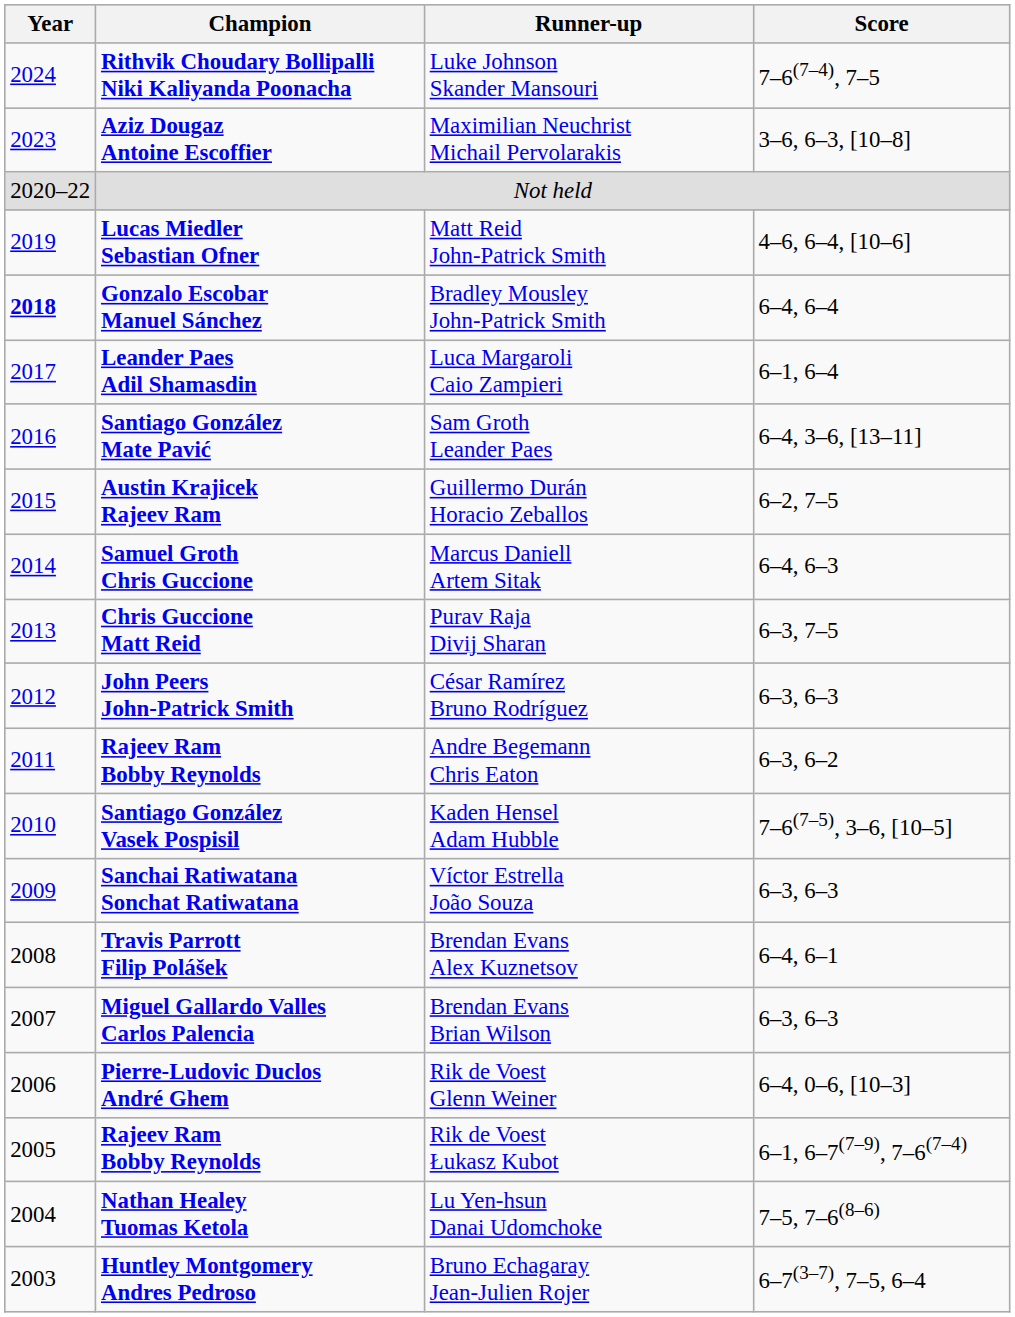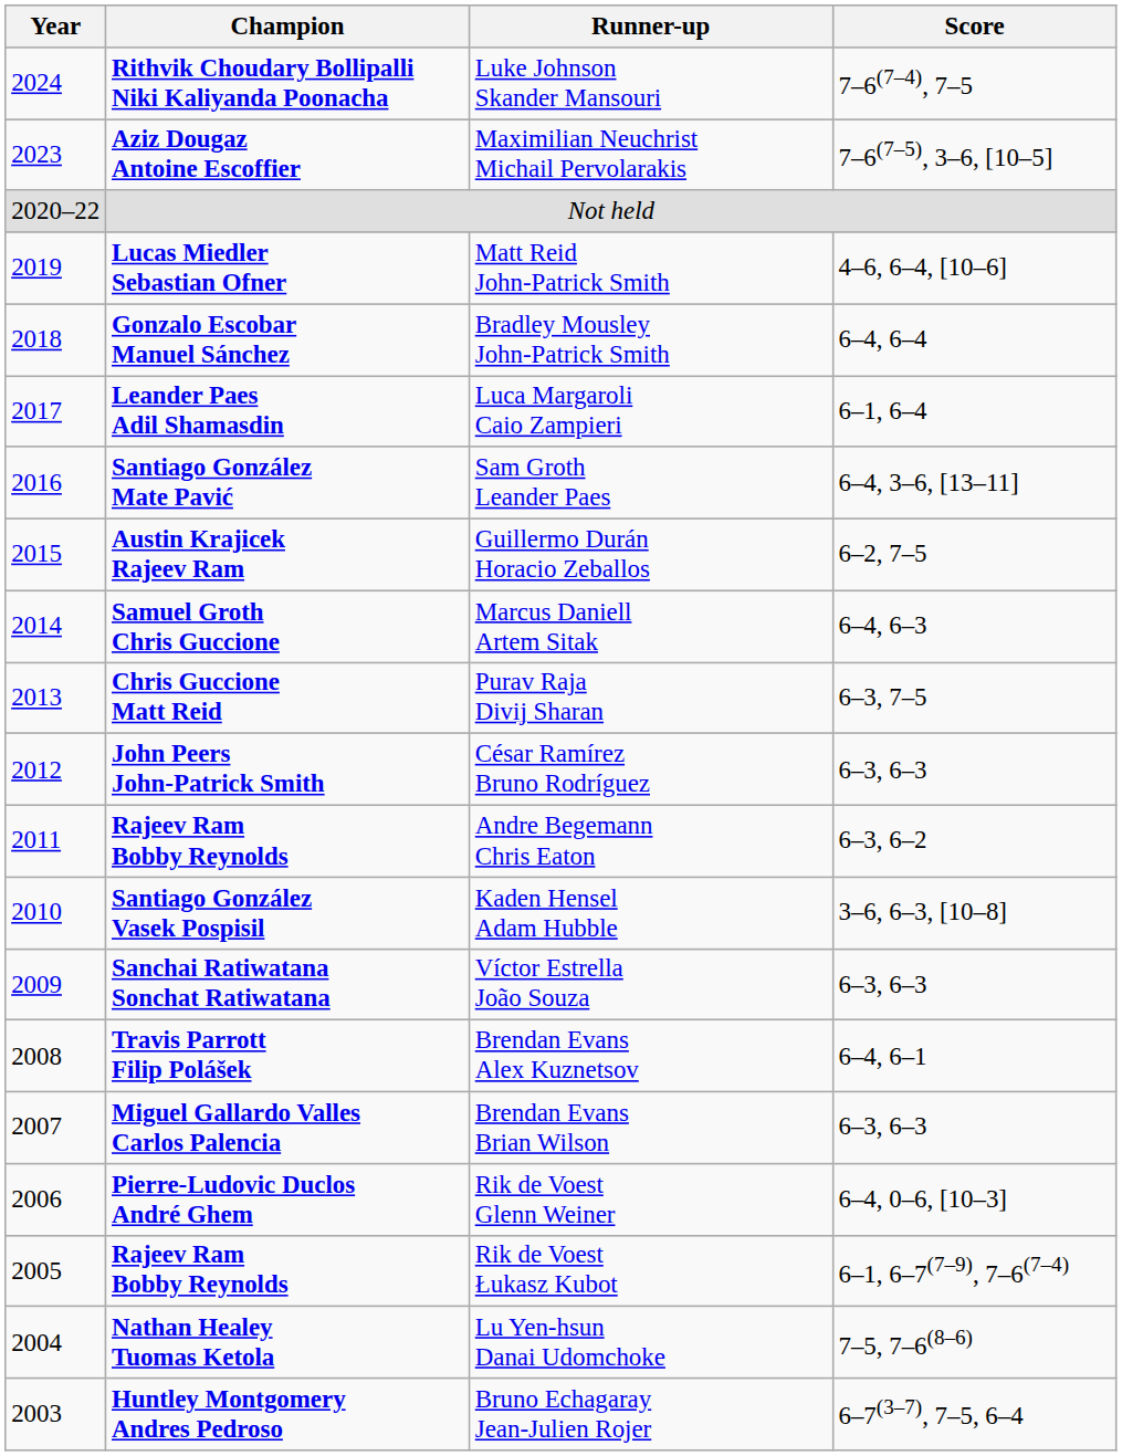 <table class="wikitable" style="font-size:90%">
 <tr>
 <th>Year</th>
 <th width="200">Champion</th>
 <th width="200">Runner-up</th>
 <th width="155">Score</th>
 </tr>
 <tr>
 <td><a href='#'>2024</a></td>
 <td> <strong><a href='#'>Rithvik Choudary Bollipalli</a></strong><br> <strong><a href='#'>Niki Kaliyanda Poonacha</a></strong></td>
 <td> <a href='#'>Luke Johnson</a><br> <a href='#'>Skander Mansouri</a></td>
 <td>7–6<sup>(7–4)</sup>, 7–5</td>
 </tr>
 <tr>
 <td><a href='#'>2023</a></td>
 <td> <strong><a href='#'>Aziz Dougaz</a></strong><br> <strong><a href='#'>Antoine Escoffier</a></strong></td>
 <td> <a href='#'>Maximilian Neuchrist</a><br> <a href='#'>Michail Pervolarakis</a></td>
-<td>3–6, 6–3, [10–8]</td>
+<td>7–6<sup>(7–5)</sup>, 3–6, [10–5]</td>
 </tr>
 <tr>
 <td style=background:#dfdfdf>2020–22</td>
 <td colspan=3 align=center style=background:#dfdfdf><em>Not held</em></td>
 </tr>
 <tr>
 <td><a href='#'>2019</a></td>
 <td> <strong><a href='#'>Lucas Miedler</a></strong><br> <strong><a href='#'>Sebastian Ofner</a></strong></td>
 <td> <a href='#'>Matt Reid</a><br> <a href='#'>John-Patrick Smith</a></td>
 <td>4–6, 6–4, [10–6]</td>
 </tr>
 <tr>
-<td><strong><a href='#'>2018</a></strong></td>
+<td><a href='#'>2018</a></td>
 <td> <strong><a href='#'>Gonzalo Escobar</a></strong><br> <strong><a href='#'>Manuel Sánchez</a></strong></td>
 <td> <a href='#'>Bradley Mousley</a><br> <a href='#'>John-Patrick Smith</a></td>
 <td>6–4, 6–4</td>
 </tr>
 <tr>
 <td><a href='#'>2017</a></td>
 <td> <strong><a href='#'>Leander Paes</a></strong><br> <strong><a href='#'>Adil Shamasdin</a></strong></td>
 <td> <a href='#'>Luca Margaroli</a><br> <a href='#'>Caio Zampieri</a></td>
 <td>6–1, 6–4</td>
 </tr>
 <tr>
 <td><a href='#'>2016</a></td>
 <td> <strong><a href='#'>Santiago González</a></strong><br> <strong><a href='#'>Mate Pavić</a></strong></td>
 <td> <a href='#'>Sam Groth</a><br> <a href='#'>Leander Paes</a></td>
 <td>6–4, 3–6, [13–11]</td>
 </tr>
 <tr>
 <td><a href='#'>2015</a></td>
 <td> <strong><a href='#'>Austin Krajicek</a><br> <a href='#'>Rajeev Ram</a></strong></td>
 <td> <a href='#'>Guillermo Durán</a><br> <a href='#'>Horacio Zeballos</a></td>
 <td>6–2, 7–5</td>
 </tr>
 <tr>
 <td><a href='#'>2014</a></td>
 <td> <strong><a href='#'>Samuel Groth</a></strong><br> <strong><a href='#'>Chris Guccione</a></strong></td>
 <td> <a href='#'>Marcus Daniell</a><br> <a href='#'>Artem Sitak</a></td>
 <td>6–4, 6–3</td>
 </tr>
 <tr>
 <td><a href='#'>2013</a></td>
 <td> <strong><a href='#'>Chris Guccione</a></strong><br> <strong><a href='#'>Matt Reid</a></strong></td>
 <td> <a href='#'>Purav Raja</a><br> <a href='#'>Divij Sharan</a></td>
 <td>6–3, 7–5</td>
 </tr>
 <tr>
 <td><a href='#'>2012</a></td>
 <td> <strong><a href='#'>John Peers</a></strong><br> <strong><a href='#'>John-Patrick Smith</a></strong></td>
 <td> <a href='#'>César Ramírez</a><br> <a href='#'>Bruno Rodríguez</a></td>
 <td>6–3, 6–3</td>
 </tr>
 <tr>
 <td><a href='#'>2011</a></td>
 <td> <strong><a href='#'>Rajeev Ram</a></strong><br> <strong><a href='#'>Bobby Reynolds</a></strong></td>
 <td> <a href='#'>Andre Begemann</a><br> <a href='#'>Chris Eaton</a></td>
 <td>6–3, 6–2</td>
 </tr>
 <tr>
 <td><a href='#'>2010</a></td>
 <td> <strong><a href='#'>Santiago González</a></strong><br> <strong><a href='#'>Vasek Pospisil</a></strong></td>
 <td> <a href='#'>Kaden Hensel</a><br> <a href='#'>Adam Hubble</a></td>
-<td>7–6<sup>(7–5)</sup>, 3–6, [10–5]</td>
+<td>3–6, 6–3, [10–8]</td>
 </tr>
 <tr>
 <td><a href='#'>2009</a></td>
 <td> <strong><a href='#'>Sanchai Ratiwatana</a></strong><br> <strong><a href='#'>Sonchat Ratiwatana</a></strong></td>
 <td> <a href='#'>Víctor Estrella</a><br> <a href='#'>João Souza</a></td>
 <td>6–3, 6–3</td>
 </tr>
 <tr>
 <td>2008</td>
 <td> <strong><a href='#'>Travis Parrott</a></strong><br> <strong><a href='#'>Filip Polášek</a></strong></td>
 <td> <a href='#'>Brendan Evans</a><br> <a href='#'>Alex Kuznetsov</a></td>
 <td>6–4, 6–1</td>
 </tr>
 <tr>
 <td>2007</td>
 <td> <strong><a href='#'>Miguel Gallardo Valles</a></strong><br> <strong><a href='#'>Carlos Palencia</a></strong></td>
 <td> <a href='#'>Brendan Evans</a><br> <a href='#'>Brian Wilson</a></td>
 <td>6–3, 6–3</td>
 </tr>
 <tr>
 <td>2006</td>
 <td> <strong><a href='#'>Pierre-Ludovic Duclos</a></strong><br> <strong><a href='#'>André Ghem</a></strong></td>
 <td> <a href='#'>Rik de Voest</a><br> <a href='#'>Glenn Weiner</a></td>
 <td>6–4, 0–6, [10–3]</td>
 </tr>
 <tr>
 <td>2005</td>
 <td> <strong><a href='#'>Rajeev Ram</a></strong><br> <strong><a href='#'>Bobby Reynolds</a></strong></td>
 <td> <a href='#'>Rik de Voest</a><br> <a href='#'>Łukasz Kubot</a></td>
 <td>6–1, 6–7<sup>(7–9)</sup>, 7–6<sup>(7–4)</sup></td>
 </tr>
 <tr>
 <td>2004</td>
 <td> <strong><a href='#'>Nathan Healey</a></strong><br> <strong><a href='#'>Tuomas Ketola</a></strong></td>
 <td> <a href='#'>Lu Yen-hsun</a><br> <a href='#'>Danai Udomchoke</a></td>
 <td>7–5, 7–6<sup>(8–6)</sup></td>
 </tr>
 <tr>
 <td>2003</td>
 <td> <strong><a href='#'>Huntley Montgomery</a></strong><br> <strong><a href='#'>Andres Pedroso</a></strong></td>
 <td> <a href='#'>Bruno Echagaray</a><br> <a href='#'>Jean-Julien Rojer</a></td>
 <td>6–7<sup>(3–7)</sup>, 7–5, 6–4</td>
 </tr>
 </table>
